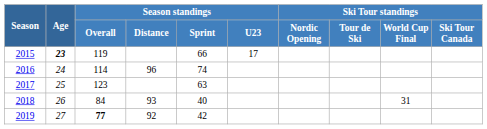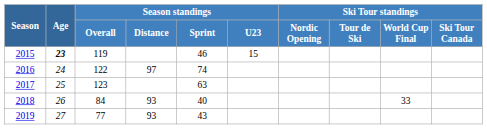 <table class="wikitable" style="font-size:95%; text-align:center; border:grey solid 1px; border-collapse:collapse; background:#ffffff;">
 <tr>
 <th style="background-color:#369; color:white; width:60px;" rowspan="2"> Season </th>
 <th style="background-color:#369; color:white; width:40px;" rowspan="2"> Age </th>
 <th style="background-color:#4180be; color:white;" colspan="4">Season standings</th>
 <th style="background-color:#4180be; color:white;" colspan="4">Ski Tour standings</th>
 </tr>
 <tr>
 <th style="background-color:#4180be; color:white; width:75px;">Overall</th>
 <th style="background-color:#4180be; color:white; width:75px;">Distance</th>
 <th style="background-color:#4180be; color:white; width:75px;">Sprint</th>
 <th style="background-color:#4180be; color:white; width:75px;">U23</th>
 <th style="background-color:#4180be; color:white; width:75px;">Nordic<br>Opening</th>
 <th style="background-color:#4180be; color:white; width:75px;">Tour de<br>Ski</th>
 <th style="background-color:#4180be; color:white; width:75px;">World Cup<br>Final</th>
 <th style="background-color:#4180be; color:white; width:75px;">Ski Tour<br>Canada</th>
 </tr>
 <tr>
 <td><a href='#'>2015</a></td>
 <td><strong><em>23</em></strong></td>
 <td>119</td>
 <td></td>
-<td>66</td>
-<td>17</td>
+<td>46</td>
+<td>15</td>
 <td></td>
 <td></td>
 <td></td>
 <td></td>
 </tr>
 <tr>
 <td><a href='#'>2016</a></td>
 <td><em>24</em></td>
-<td>114</td>
-<td>96</td>
+<td>122</td>
+<td>97</td>
 <td>74</td>
 <td></td>
 <td></td>
 <td></td>
 <td></td>
 <td></td>
 </tr>
 <tr>
 <td><a href='#'>2017</a></td>
 <td><em>25</em></td>
 <td>123</td>
 <td></td>
 <td>63</td>
 <td></td>
 <td></td>
 <td></td>
 <td></td>
 <td></td>
 </tr>
 <tr>
 <td><a href='#'>2018</a></td>
 <td><em>26</em></td>
 <td>84</td>
 <td>93</td>
 <td>40</td>
 <td></td>
 <td></td>
 <td></td>
-<td>31</td>
+<td>33</td>
 <td></td>
 </tr>
 <tr>
 <td><a href='#'>2019</a></td>
 <td><em>27</em></td>
-<td><strong>77</strong></td>
-<td>92</td>
-<td>42</td>
+<td>77</td>
+<td>93</td>
+<td>43</td>
 <td></td>
 <td></td>
 <td></td>
 <td></td>
 <td></td>
 </tr>
 </table>
